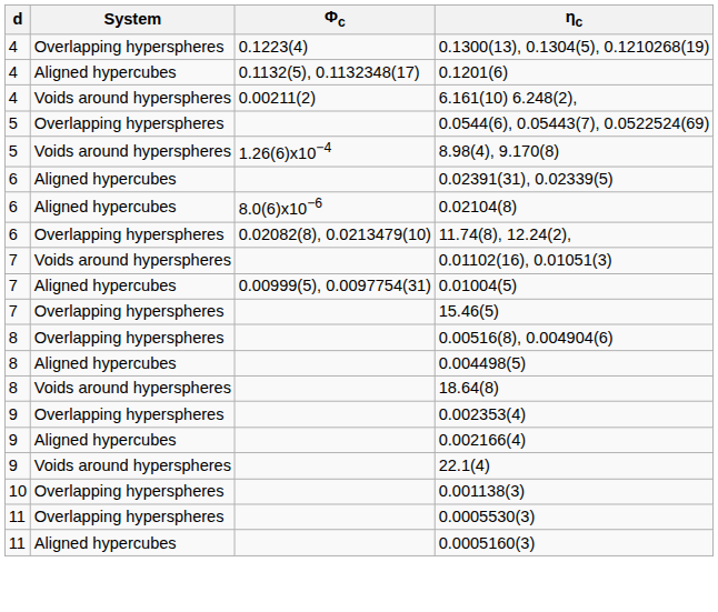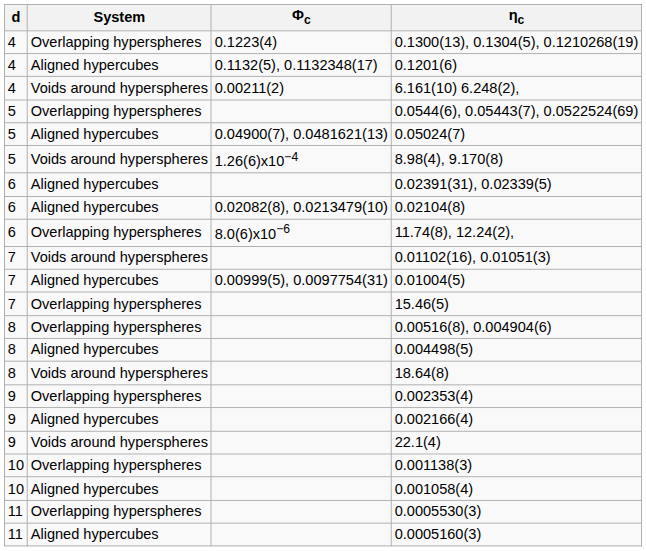 <table class="wikitable">
 <tr>
 <th>d</th>
 <th>System</th>
 <th>Φ<sub>c</sub></th>
 <th>η<sub>c</sub></th>
 </tr>
 <tr>
 <td>4</td>
 <td>Overlapping hyperspheres</td>
 <td>0.1223(4)</td>
 <td>0.1300(13), 0.1304(5), 0.1210268(19)</td>
 </tr>
 <tr>
 <td>4</td>
 <td>Aligned hypercubes</td>
 <td>0.1132(5), 0.1132348(17) </td>
 <td>0.1201(6)</td>
 </tr>
 <tr>
 <td>4</td>
 <td>Voids around hyperspheres</td>
 <td>0.00211(2)</td>
 <td>6.161(10) 6.248(2),</td>
 </tr>
 <tr>
 <td>5</td>
 <td>Overlapping hyperspheres</td>
 <td></td>
 <td>0.0544(6), 0.05443(7), 0.0522524(69)</td>
 </tr>
 <tr>
 <td>5</td>
+<td>Aligned hypercubes</td>
+<td>0.04900(7), 0.0481621(13)</td>
+<td>0.05024(7)</td>
+</tr>
+<tr>
+<td>5</td>
 <td>Voids around hyperspheres</td>
 <td>1.26(6)x10<sup>−4</sup></td>
 <td>8.98(4), 9.170(8)</td>
 </tr>
 <tr>
 <td>6</td>
 <td>Aligned hypercubes</td>
 <td></td>
 <td>0.02391(31), 0.02339(5)</td>
 </tr>
 <tr>
 <td>6</td>
 <td>Aligned hypercubes</td>
-<td>8.0(6)x10<sup>−6</sup> </td>
+<td>0.02082(8), 0.0213479(10)</td>
 <td>0.02104(8)</td>
 </tr>
 <tr>
 <td>6</td>
 <td>Overlapping hyperspheres</td>
-<td>0.02082(8), 0.0213479(10)</td>
+<td>8.0(6)x10<sup>−6</sup> </td>
 <td>11.74(8), 12.24(2),</td>
 </tr>
 <tr>
 <td>7</td>
 <td>Voids around hyperspheres</td>
 <td></td>
 <td>0.01102(16), 0.01051(3)</td>
 </tr>
 <tr>
 <td>7</td>
 <td>Aligned hypercubes</td>
 <td>0.00999(5),   0.0097754(31)</td>
 <td>0.01004(5)</td>
 </tr>
 <tr>
 <td>7</td>
 <td>Overlapping hyperspheres</td>
 <td></td>
 <td>15.46(5)</td>
 </tr>
 <tr>
 <td>8</td>
 <td>Overlapping hyperspheres</td>
 <td></td>
 <td>0.00516(8), 0.004904(6)</td>
 </tr>
 <tr>
 <td>8</td>
 <td>Aligned hypercubes</td>
 <td></td>
 <td>0.004498(5)</td>
 </tr>
 <tr>
 <td>8</td>
 <td>Voids around hyperspheres</td>
 <td></td>
 <td>18.64(8)</td>
 </tr>
 <tr>
 <td>9</td>
 <td>Overlapping hyperspheres</td>
 <td></td>
 <td>0.002353(4)</td>
 </tr>
 <tr>
 <td>9</td>
 <td>Aligned hypercubes</td>
 <td></td>
 <td>0.002166(4)</td>
 </tr>
 <tr>
 <td>9</td>
 <td>Voids around hyperspheres</td>
 <td></td>
 <td>22.1(4)</td>
 </tr>
 <tr>
 <td>10</td>
 <td>Overlapping hyperspheres</td>
 <td></td>
 <td>0.001138(3)</td>
 </tr>
 <tr>
+<td>10</td>
+<td>Aligned hypercubes</td>
+<td></td>
+<td>0.001058(4)</td>
+</tr>
+<tr>
 <td>11</td>
 <td>Overlapping hyperspheres</td>
 <td></td>
 <td>0.0005530(3)</td>
 </tr>
 <tr>
 <td>11</td>
 <td>Aligned hypercubes</td>
 <td></td>
 <td>0.0005160(3)</td>
 </tr>
 </table>
